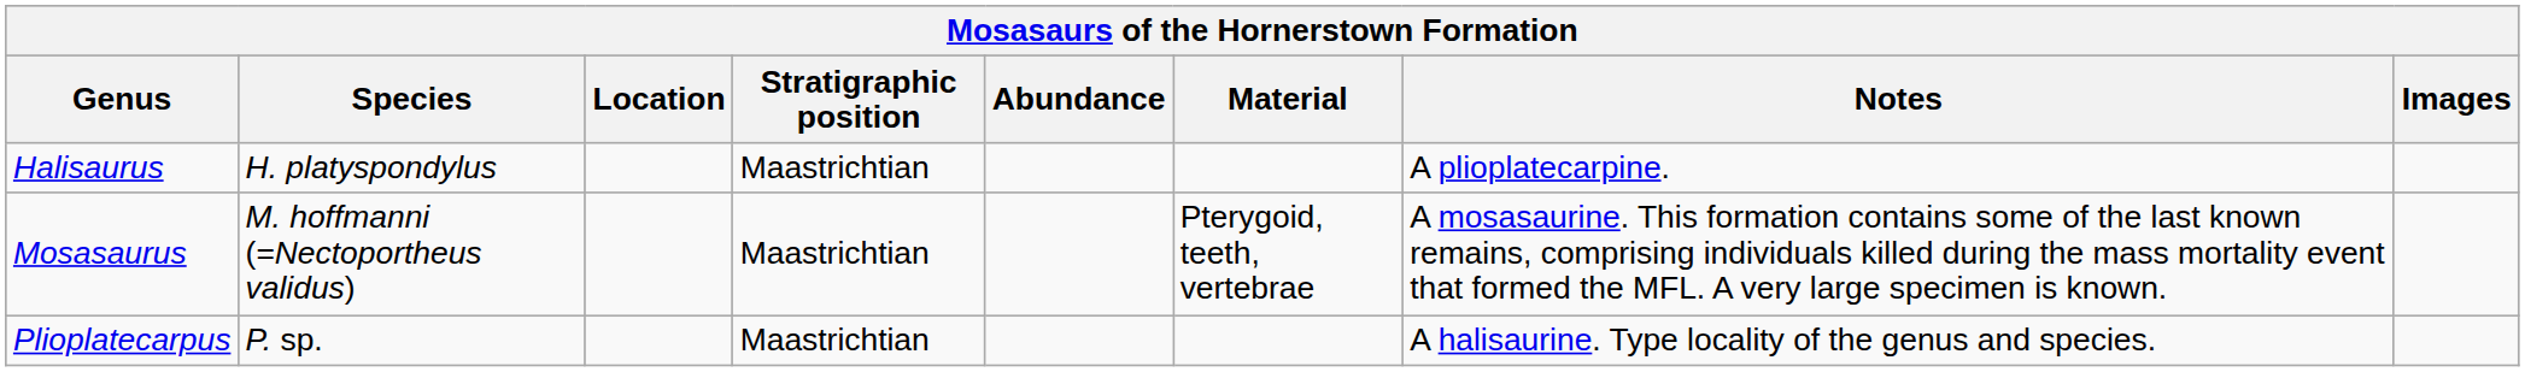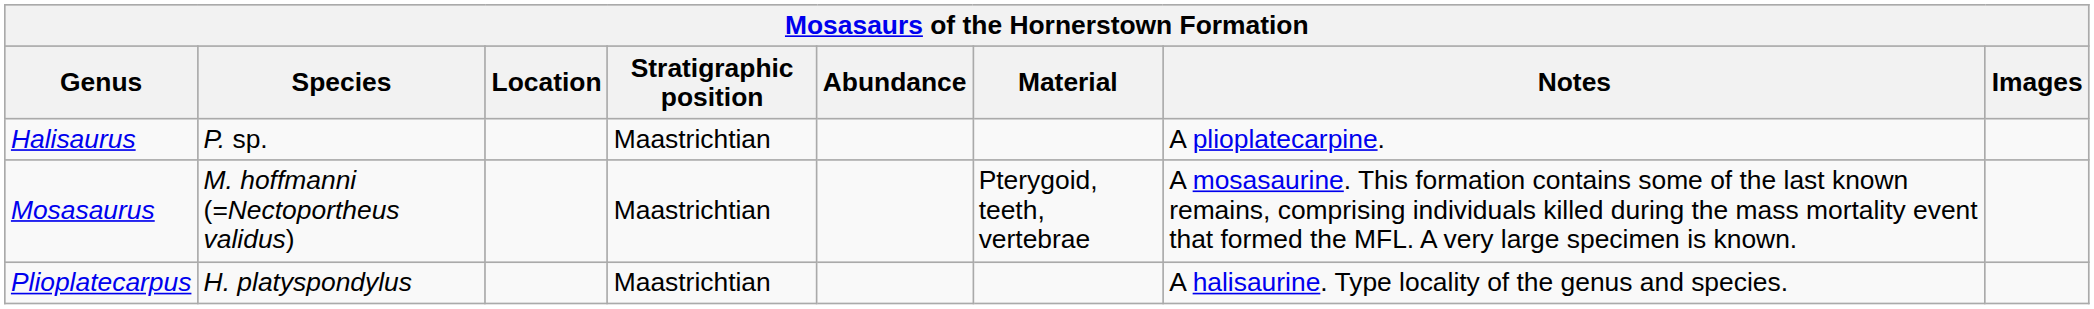 <table class="wikitable" align="center" width="100%">
 <tr>
 <th colspan="9" align="center"><strong><a href='#'>Mosasaurs</a> of the Hornerstown Formation</strong></th>
 </tr>
 <tr>
 <th>Genus</th>
 <th>Species</th>
 <th>Location</th>
 <th>Stratigraphic position</th>
 <th>Abundance</th>
 <th>Material</th>
 <th>Notes</th>
 <th>Images</th>
 </tr>
 <tr>
 <td><em><a href='#'>Halisaurus</a></em></td>
-<td><em>H. platyspondylus</em></td>
+<td><em>P.</em> sp.</td>
 <td></td>
 <td>Maastrichtian</td>
 <td></td>
 <td></td>
 <td>A <a href='#'>plioplatecarpine</a>.</td>
 <td></td>
 </tr>
 <tr>
 <td><em><a href='#'>Mosasaurus</a></em></td>
 <td><em>M. hoffmanni</em> (=<em>Nectoportheus validus</em>)</td>
 <td></td>
 <td>Maastrichtian</td>
 <td></td>
 <td>Pterygoid, teeth, vertebrae</td>
 <td>A <a href='#'>mosasaurine</a>. This formation contains some of the last known remains, comprising individuals killed during the mass mortality event that formed the MFL. A very large specimen is known.</td>
 <td></td>
 </tr>
 <tr>
 <td><em><a href='#'>Plioplatecarpus</a></em></td>
-<td><em>P.</em> sp.</td>
+<td><em>H. platyspondylus</em></td>
 <td></td>
 <td>Maastrichtian</td>
 <td></td>
 <td></td>
 <td>A <a href='#'>halisaurine</a>. Type locality of the genus and species.</td>
 <td></td>
 </tr>
 </table>
